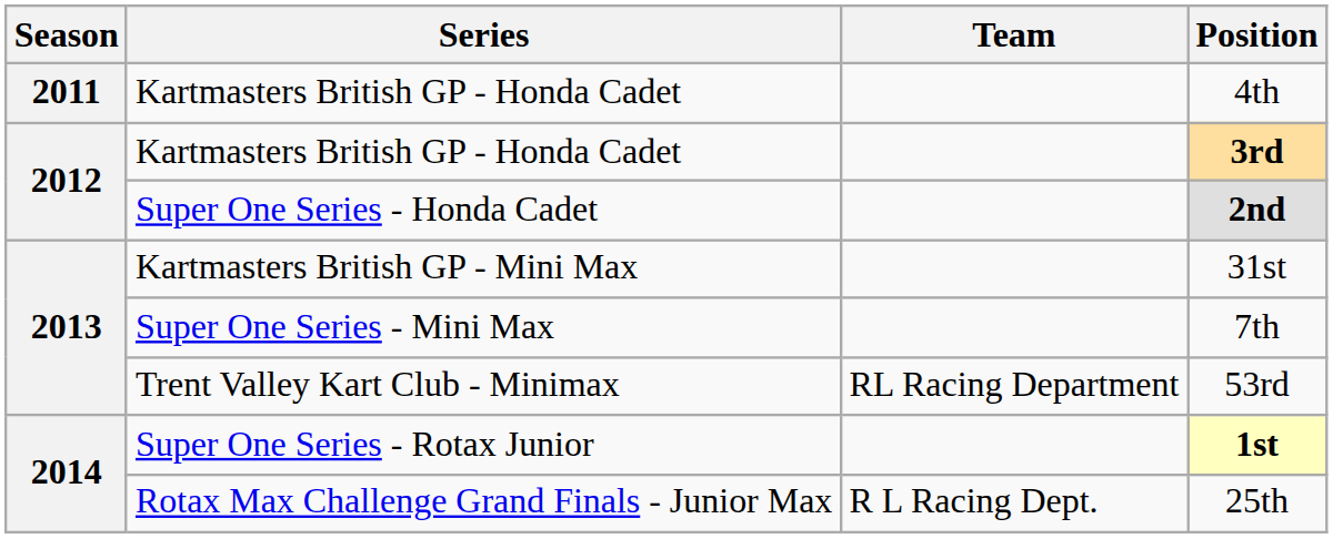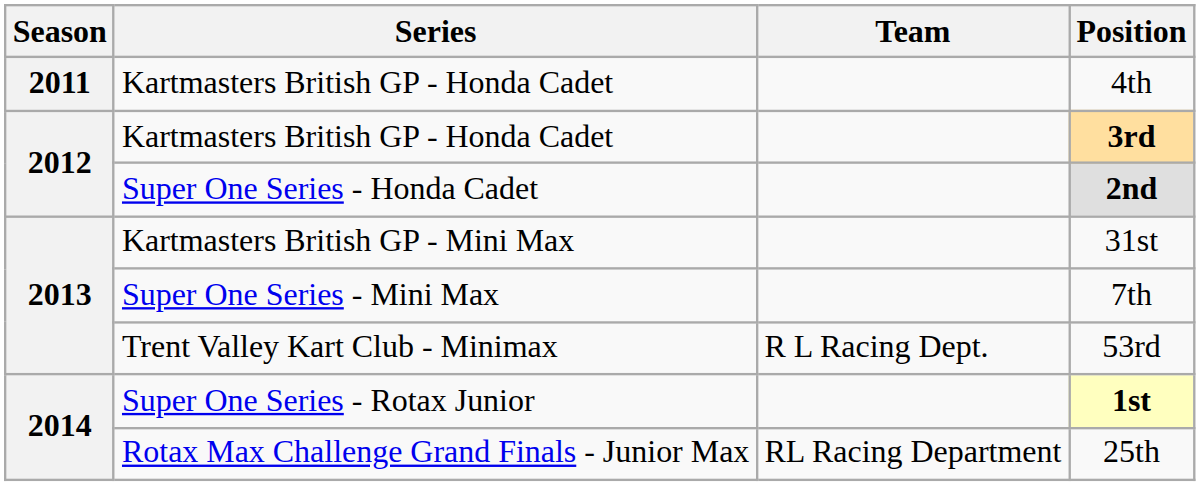 <table class="wikitable" style="font-size: 85%; text-align:center">
 <tr>
 <th>Season</th>
 <th>Series</th>
 <th>Team</th>
 <th>Position</th>
 </tr>
 <tr>
 <th>2011</th>
 <td align="left">Kartmasters British GP - Honda Cadet</td>
 <td align="left"></td>
 <td>4th</td>
 </tr>
 <tr>
 <th rowspan="2">2012</th>
 <td align="left">Kartmasters British GP - Honda Cadet</td>
 <td align="left"></td>
 <th style="background:#FFDF9F;">3rd</th>
 </tr>
 <tr>
 <td align="left"><a href='#'>Super One Series</a> - Honda Cadet</td>
 <td align="left"></td>
 <th style="background:#DFDFDF;">2nd</th>
 </tr>
 <tr>
 <th rowspan="3">2013</th>
 <td align="left">Kartmasters British GP - Mini Max</td>
 <td align="left"></td>
 <td>31st</td>
 </tr>
 <tr>
 <td align="left"><a href='#'>Super One Series</a> - Mini Max</td>
 <td align="left"></td>
 <td>7th</td>
 </tr>
 <tr>
 <td align="left">Trent Valley Kart Club - Minimax</td>
-<td align="left">RL Racing Department</td>
+<td align="left">R L Racing Dept.</td>
 <td>53rd</td>
 </tr>
 <tr>
 <th rowspan="2">2014</th>
 <td align="left"><a href='#'>Super One Series</a> - Rotax Junior</td>
 <td align="left"></td>
 <th style="background:#FFFFBF">1st</th>
 </tr>
 <tr>
 <td align="left"><a href='#'>Rotax Max Challenge Grand Finals</a> - Junior Max</td>
-<td align="left">R L Racing Dept.</td>
+<td align="left">RL Racing Department</td>
 <td>25th</td>
 </tr>
 </table>
